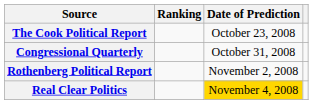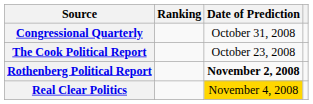 <table class="wikitable" style="text-align:center">
 <tr>
 <th scope="col">Source</th>
 <th scope="col">Ranking</th>
 <th scope="col">Date of Prediction</th>
 <th scope="col"></th>
 </tr>
 <tr>
+<th scope="row" align="left"><a href='#'>Congressional Quarterly</a></th>
+<td></td>
+<td>October 31, 2008</td>
+<td></td>
+</tr>
+<tr>
 <th scope="row" align="left"><a href='#'>The Cook Political Report</a></th>
 <td></td>
 <td>October 23, 2008</td>
 <td></td>
 </tr>
 <tr>
-<th scope="row" align="left"><a href='#'>Congressional Quarterly</a></th>
-<td></td>
-<td>October 31, 2008</td>
-<td></td>
-</tr>
-<tr>
 <th scope="row" align="left"><a href='#'>Rothenberg Political Report</a></th>
 <td></td>
-<td>November 2, 2008</td>
+<td><strong>November 2, 2008</strong></td>
 <td></td>
 </tr>
 <tr>
 <th scope="row" align="left"><a href='#'>Real Clear Politics</a></th>
 <td></td>
 <td style="background: gold;">November 4, 2008</td>
 <td></td>
 </tr>
 </table>
